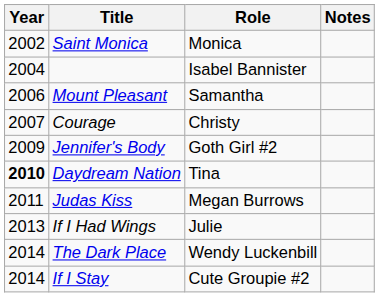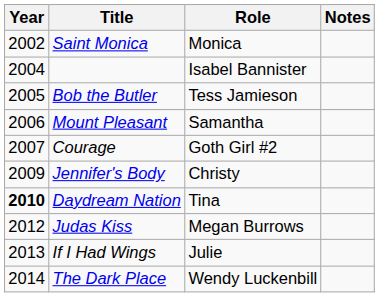 <table class="wikitable sortable">
 <tr>
 <th>Year</th>
 <th>Title</th>
 <th>Role</th>
 <th class="unsortable">Notes</th>
 </tr>
 <tr>
 <td>2002</td>
 <td><em><a href='#'>Saint Monica</a></em></td>
 <td>Monica</td>
 <td></td>
 </tr>
 <tr>
 <td>2004</td>
 <td><em></em></td>
 <td>Isabel Bannister</td>
 <td></td>
 </tr>
 <tr>
+<td>2005</td>
+<td><em><a href='#'>Bob the Butler</a></em></td>
+<td>Tess Jamieson</td>
+<td></td>
+</tr>
+<tr>
 <td>2006</td>
 <td><em><a href='#'>Mount Pleasant</a></em></td>
 <td>Samantha</td>
 <td></td>
 </tr>
 <tr>
 <td>2007</td>
 <td><em>Courage</em></td>
-<td>Christy</td>
+<td>Goth Girl #2</td>
 <td></td>
 </tr>
 <tr>
 <td>2009</td>
 <td><em><a href='#'>Jennifer's Body</a></em></td>
-<td>Goth Girl #2</td>
+<td>Christy</td>
 <td></td>
 </tr>
 <tr>
 <td><strong>2010</strong></td>
 <td><em><a href='#'>Daydream Nation</a></em></td>
 <td>Tina</td>
 <td></td>
 </tr>
 <tr>
-<td>2011</td>
+<td>2012</td>
 <td><em><a href='#'>Judas Kiss</a></em></td>
 <td>Megan Burrows</td>
 <td></td>
 </tr>
 <tr>
 <td>2013</td>
 <td><em>If I Had Wings</em></td>
 <td>Julie</td>
 <td></td>
 </tr>
 <tr>
 <td>2014</td>
 <td data-sort-value="Dark Place, The"><em><a href='#'>The Dark Place</a></em></td>
 <td>Wendy Luckenbill</td>
 <td></td>
 </tr>
-<tr>
-<td>2014</td>
-<td><em><a href='#'>If I Stay</a></em></td>
-<td>Cute Groupie #2</td>
-<td></td>
-</tr>
 </table>
